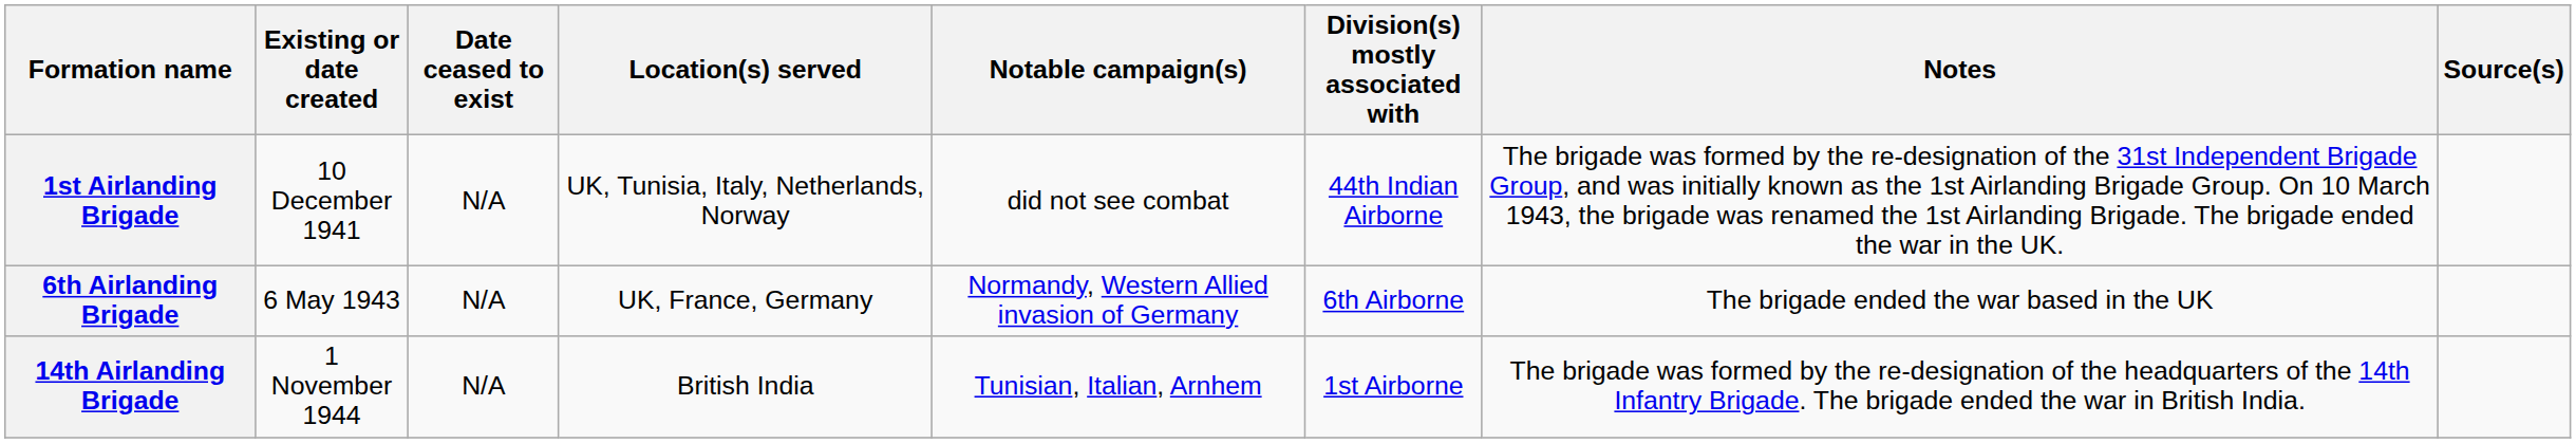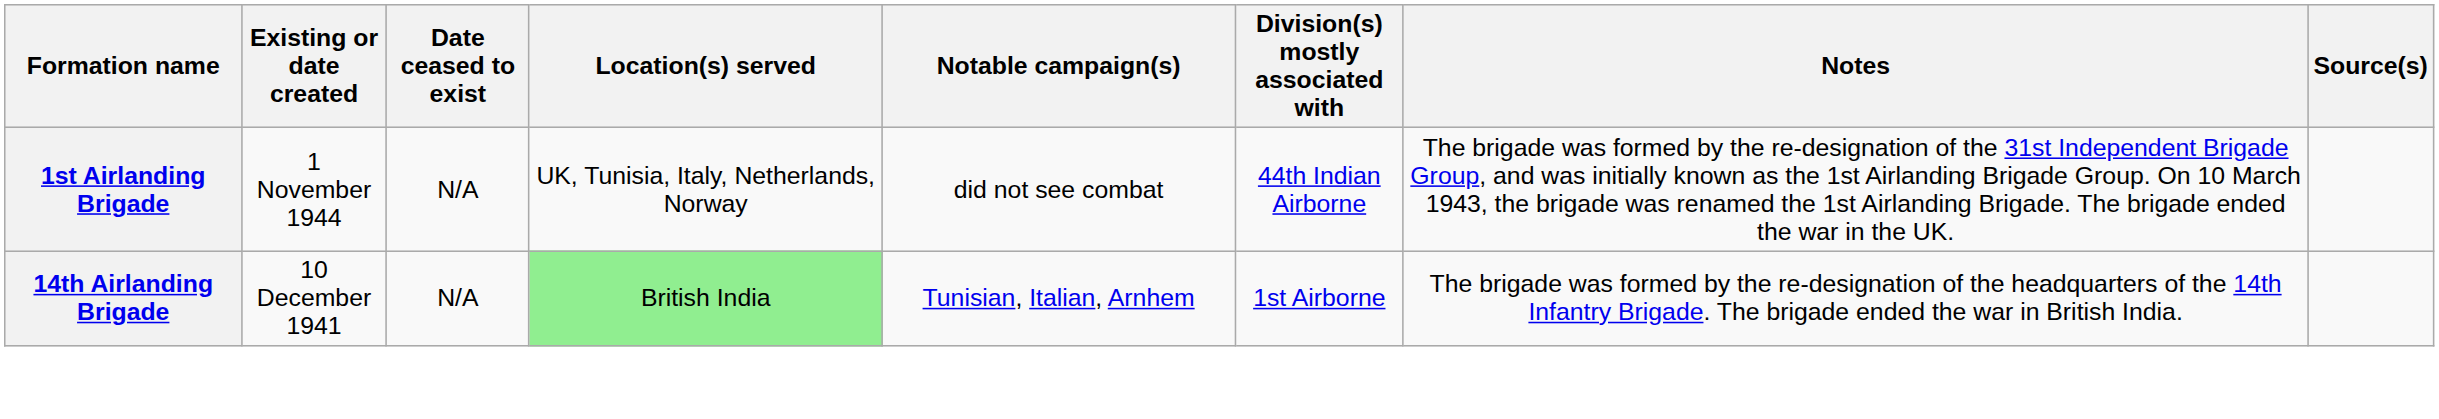 <table class="wikitable sortable plainrowheaders" style="text-align: left; border-spacing: 2px; border: 1px solid darkgray;">
 <tr>
 <th width="10%" scope="col">Formation name</th>
 <th width=6% scope="col">Existing or date created</th>
 <th width=6% scope="col">Date ceased to exist</th>
 <th width=15% scope="col">Location(s) served</th>
 <th width=15% scope="col">Notable campaign(s)</th>
 <th class=unsortable width=7% scope="col">Division(s) mostly associated with</th>
 <th class=unsortable width=39% scope="col">Notes</th>
 <th class=unsortable width=1% scope="col">Source(s)</th>
 </tr>
 <tr>
 <th scope="row" align="center"><a href='#'>1st Airlanding Brigade</a></th>
-<td align="center">10 December 1941</td>
+<td align="center">1 November 1944</td>
 <td align="center">N/A</td>
 <td align="center">UK, Tunisia, Italy, Netherlands, Norway</td>
 <td align="center">did not see combat</td>
 <td align="center"><a href='#'>44th Indian Airborne</a></td>
 <td align="center">The brigade was formed by the re-designation of the <a href='#'>31st Independent Brigade Group</a>, and was initially known as the 1st Airlanding Brigade Group. On 10 March 1943, the brigade was renamed the 1st Airlanding Brigade. The brigade ended the war in the UK.</td>
 <td align="center"></td>
 </tr>
 <tr>
-<th scope="row" align="center"><a href='#'>6th Airlanding Brigade</a></th>
-<td align="center">6 May 1943</td>
+<th scope="row" align="center"><a href='#'>14th Airlanding Brigade</a></th>
+<td align="center">10 December 1941</td>
 <td align="center">N/A</td>
-<td align="center">UK, France, Germany</td>
-<td align="center"><a href='#'>Normandy</a>, <a href='#'>Western Allied invasion of Germany</a></td>
-<td align="center"><a href='#'>6th Airborne</a></td>
-<td align="center">The brigade ended the war based in the UK</td>
-<td align="center"></td>
-</tr>
-<tr>
-<th scope="row" align="center"><a href='#'>14th Airlanding Brigade</a></th>
-<td align="center">1 November 1944</td>
-<td align="center">N/A</td>
-<td align="center">British India</td>
+<td align="center" style="background: lightgreen;">British India</td>
 <td align="center"><a href='#'>Tunisian</a>, <a href='#'>Italian</a>, <a href='#'>Arnhem</a></td>
 <td align="center"><a href='#'>1st Airborne</a></td>
 <td align="center">The brigade was formed by the re-designation of the headquarters of the <a href='#'>14th Infantry Brigade</a>. The brigade ended the war in British India.</td>
 <td align="center"></td>
 </tr>
 </table>
